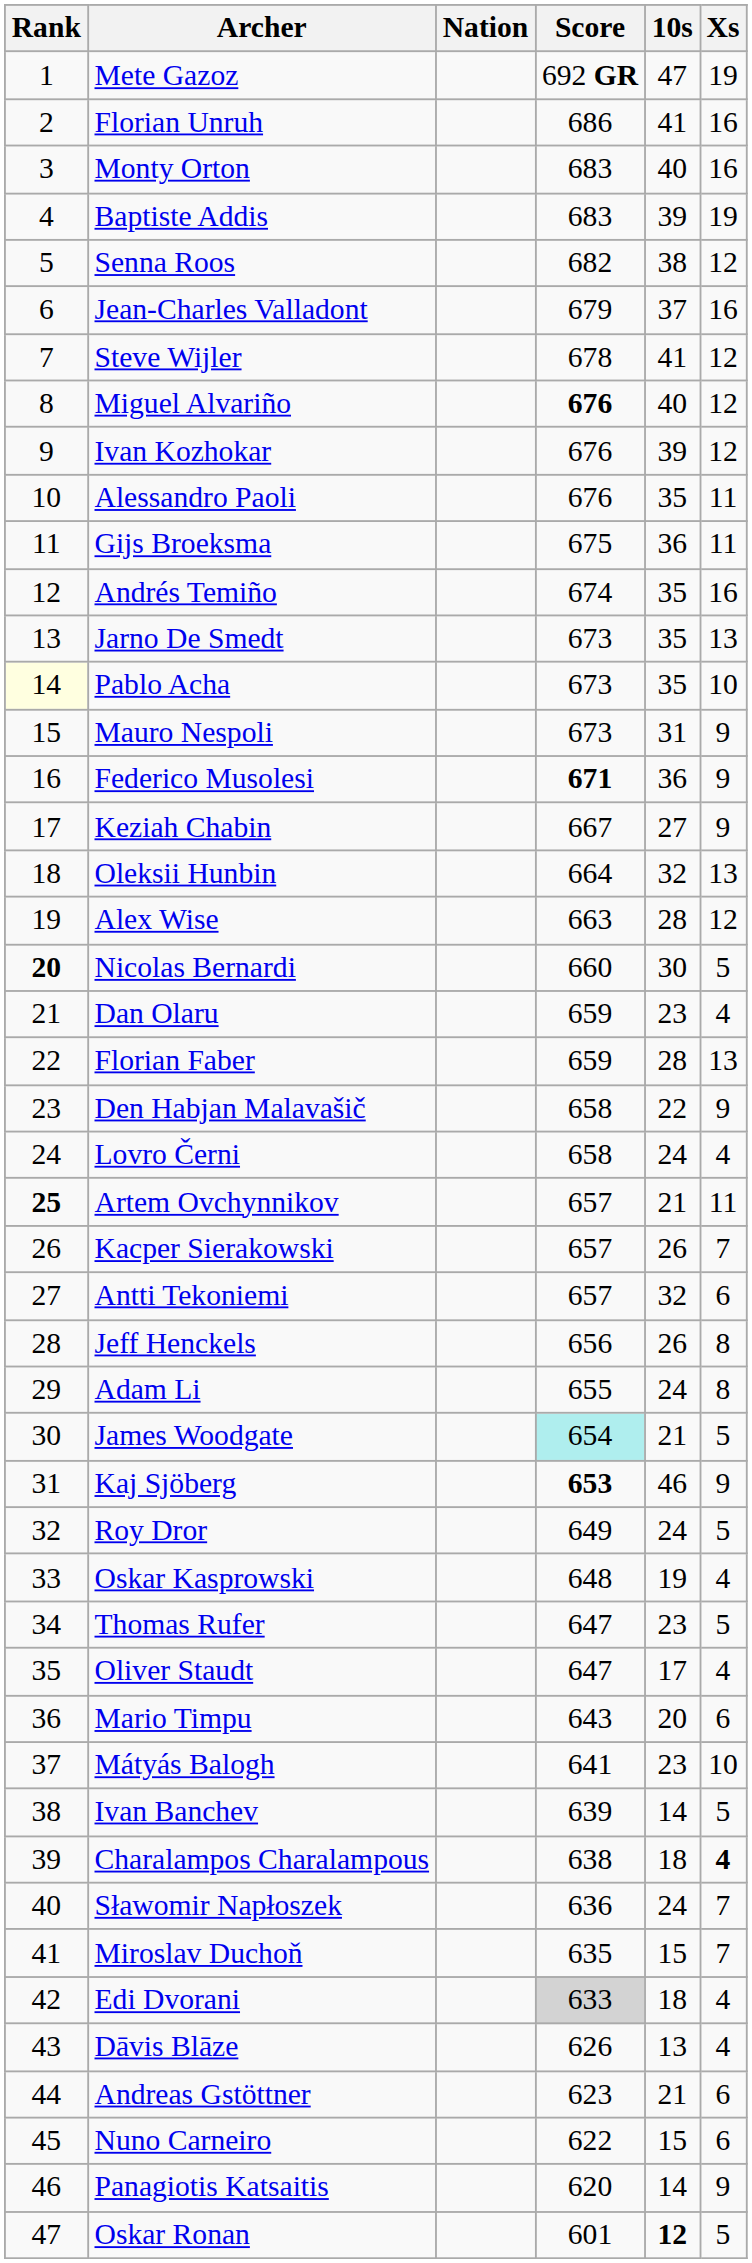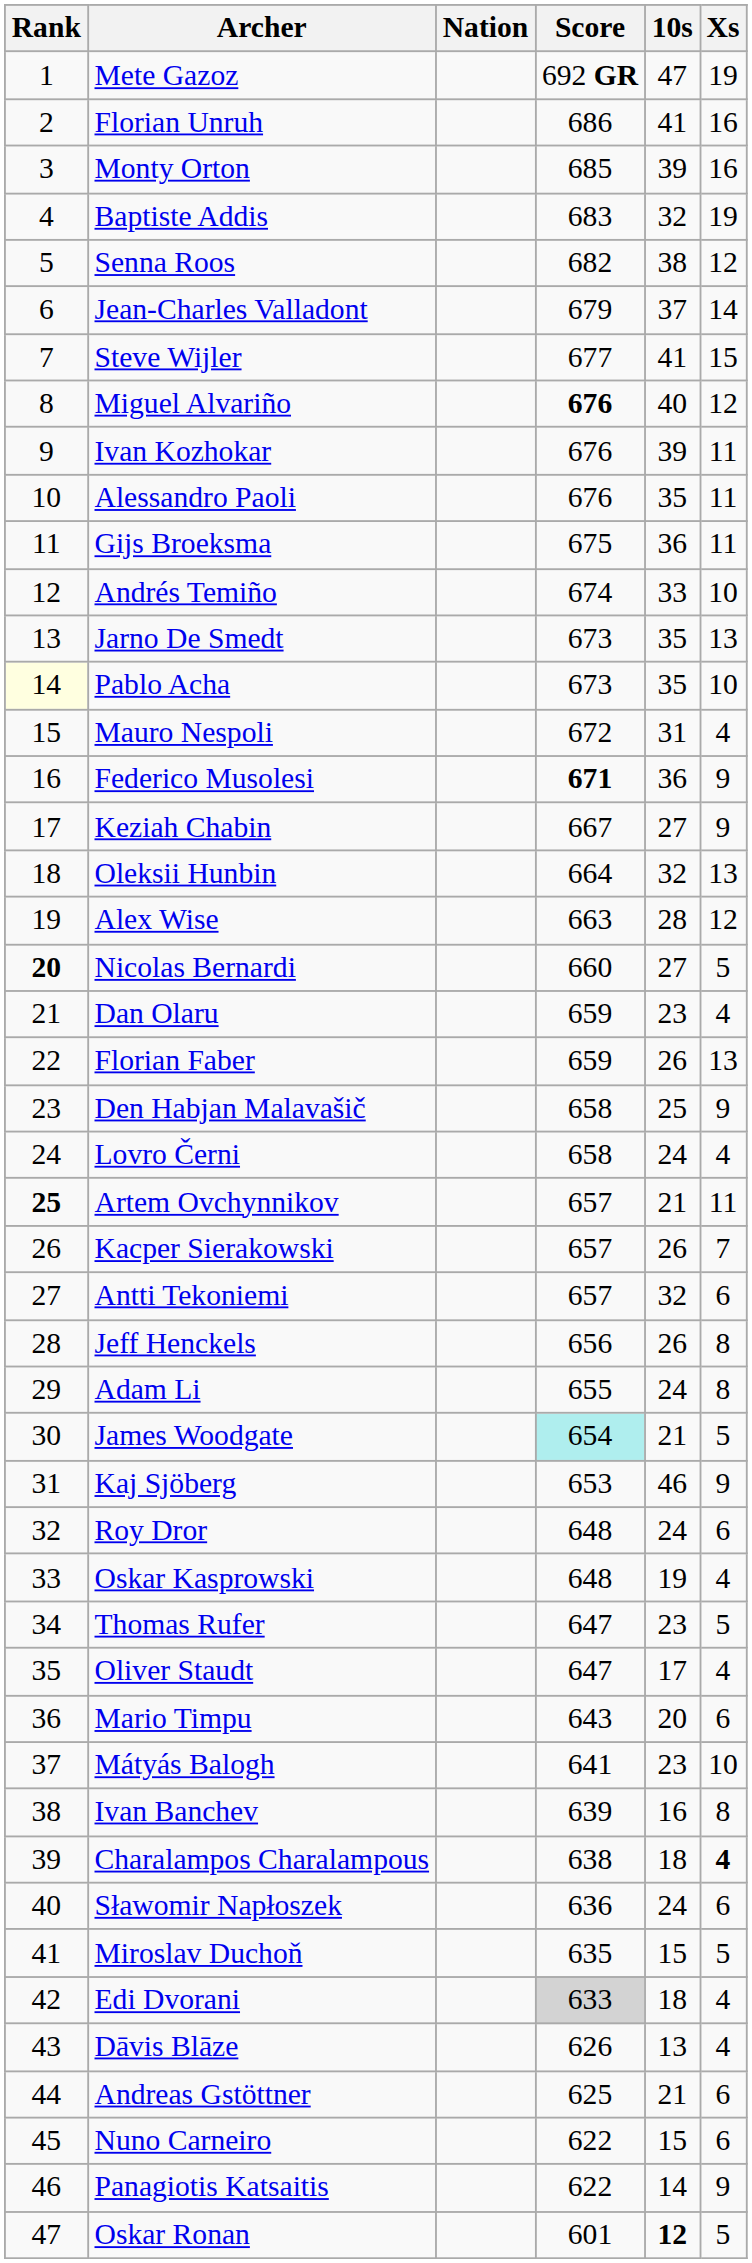 <table class="wikitable sortable" style="text-align:center">
 <tr>
 <th>Rank</th>
 <th>Archer</th>
 <th>Nation</th>
 <th>Score</th>
 <th>10s</th>
 <th>Xs</th>
 </tr>
 <tr>
 <td>1</td>
 <td align=left><a href='#'>Mete Gazoz</a></td>
 <td align=left></td>
 <td>692 <strong>GR</strong></td>
 <td>47</td>
 <td>19</td>
 </tr>
 <tr>
 <td>2</td>
 <td align=left><a href='#'>Florian Unruh</a></td>
 <td align=left></td>
 <td>686</td>
 <td>41</td>
 <td>16</td>
 </tr>
 <tr>
 <td>3</td>
 <td align=left><a href='#'>Monty Orton</a></td>
 <td align=left></td>
-<td>683</td>
-<td>40</td>
+<td>685</td>
+<td>39</td>
 <td>16</td>
 </tr>
 <tr>
 <td>4</td>
 <td align=left><a href='#'>Baptiste Addis</a></td>
 <td align=left></td>
 <td>683</td>
-<td>39</td>
+<td>32</td>
 <td>19</td>
 </tr>
 <tr>
 <td>5</td>
 <td align=left><a href='#'>Senna Roos</a></td>
 <td align=left></td>
 <td>682</td>
 <td>38</td>
 <td>12</td>
 </tr>
 <tr>
 <td>6</td>
 <td align=left><a href='#'>Jean-Charles Valladont</a></td>
 <td align=left></td>
 <td>679</td>
 <td>37</td>
-<td>16</td>
+<td>14</td>
 </tr>
 <tr>
 <td>7</td>
 <td align=left><a href='#'>Steve Wijler</a></td>
 <td align=left></td>
-<td>678</td>
+<td>677</td>
 <td>41</td>
-<td>12</td>
+<td>15</td>
 </tr>
 <tr>
 <td>8</td>
 <td align=left><a href='#'>Miguel Alvariño</a></td>
 <td align=left></td>
 <td><strong>676</strong></td>
 <td>40</td>
 <td>12</td>
 </tr>
 <tr>
 <td>9</td>
 <td align=left><a href='#'>Ivan Kozhokar</a></td>
 <td align=left></td>
 <td>676</td>
 <td>39</td>
-<td>12</td>
+<td>11</td>
 </tr>
 <tr>
 <td>10</td>
 <td align=left><a href='#'>Alessandro Paoli</a></td>
 <td align=left></td>
 <td>676</td>
 <td>35</td>
 <td>11</td>
 </tr>
 <tr>
 <td>11</td>
 <td align=left><a href='#'>Gijs Broeksma</a></td>
 <td align=left></td>
 <td>675</td>
 <td>36</td>
 <td>11</td>
 </tr>
 <tr>
 <td>12</td>
 <td align=left><a href='#'>Andrés Temiño</a></td>
 <td align=left></td>
 <td>674</td>
-<td>35</td>
-<td>16</td>
+<td>33</td>
+<td>10</td>
 </tr>
 <tr>
 <td>13</td>
 <td align=left><a href='#'>Jarno De Smedt</a></td>
 <td align=left></td>
 <td>673</td>
 <td>35</td>
 <td>13</td>
 </tr>
 <tr>
 <td style="background: lightyellow;">14</td>
 <td align=left><a href='#'>Pablo Acha</a></td>
 <td align=left></td>
 <td>673</td>
 <td>35</td>
 <td>10</td>
 </tr>
 <tr>
 <td>15</td>
 <td align=left><a href='#'>Mauro Nespoli</a></td>
 <td align=left></td>
-<td>673</td>
+<td>672</td>
 <td>31</td>
-<td>9</td>
+<td>4</td>
 </tr>
 <tr>
 <td>16</td>
 <td align=left><a href='#'>Federico Musolesi</a></td>
 <td align=left></td>
 <td><strong>671</strong></td>
 <td>36</td>
 <td>9</td>
 </tr>
 <tr>
 <td>17</td>
 <td align=left><a href='#'>Keziah Chabin</a></td>
 <td align=left></td>
 <td>667</td>
 <td>27</td>
 <td>9</td>
 </tr>
 <tr>
 <td>18</td>
 <td align=left><a href='#'>Oleksii Hunbin</a></td>
 <td align=left></td>
 <td>664</td>
 <td>32</td>
 <td>13</td>
 </tr>
 <tr>
 <td>19</td>
 <td align=left><a href='#'>Alex Wise</a></td>
 <td align=left></td>
 <td>663</td>
 <td>28</td>
 <td>12</td>
 </tr>
 <tr>
 <td><strong>20</strong></td>
 <td align=left><a href='#'>Nicolas Bernardi</a></td>
 <td align=left></td>
 <td>660</td>
-<td>30</td>
+<td>27</td>
 <td>5</td>
 </tr>
 <tr>
 <td>21</td>
 <td align=left><a href='#'>Dan Olaru</a></td>
 <td align=left></td>
 <td>659</td>
 <td>23</td>
 <td>4</td>
 </tr>
 <tr>
 <td>22</td>
 <td align=left><a href='#'>Florian Faber</a></td>
 <td align=left></td>
 <td>659</td>
-<td>28</td>
+<td>26</td>
 <td>13</td>
 </tr>
 <tr>
 <td>23</td>
 <td align=left><a href='#'>Den Habjan Malavašič</a></td>
 <td align=left></td>
 <td>658</td>
-<td>22</td>
+<td>25</td>
 <td>9</td>
 </tr>
 <tr>
 <td>24</td>
 <td align=left><a href='#'>Lovro Černi</a></td>
 <td align=left></td>
 <td>658</td>
 <td>24</td>
 <td>4</td>
 </tr>
 <tr>
 <td><strong>25</strong></td>
 <td align=left><a href='#'>Artem Ovchynnikov</a></td>
 <td align=left></td>
 <td>657</td>
 <td>21</td>
 <td>11</td>
 </tr>
 <tr>
 <td>26</td>
 <td align=left><a href='#'>Kacper Sierakowski</a></td>
 <td align=left></td>
 <td>657</td>
 <td>26</td>
 <td>7</td>
 </tr>
 <tr>
 <td>27</td>
 <td align=left><a href='#'>Antti Tekoniemi</a></td>
 <td align=left></td>
 <td>657</td>
 <td>32</td>
 <td>6</td>
 </tr>
 <tr>
 <td>28</td>
 <td align=left><a href='#'>Jeff Henckels</a></td>
 <td align=left></td>
 <td>656</td>
 <td>26</td>
 <td>8</td>
 </tr>
 <tr>
 <td>29</td>
 <td align=left><a href='#'>Adam Li</a></td>
 <td align=left></td>
 <td>655</td>
 <td>24</td>
 <td>8</td>
 </tr>
 <tr>
 <td>30</td>
 <td align=left><a href='#'>James Woodgate</a></td>
 <td align=left></td>
 <td style="background: paleturquoise;">654</td>
 <td>21</td>
 <td>5</td>
 </tr>
 <tr>
 <td>31</td>
 <td align=left><a href='#'>Kaj Sjöberg</a></td>
 <td align=left></td>
-<td><strong>653</strong></td>
+<td>653</td>
 <td>46</td>
 <td>9</td>
 </tr>
 <tr>
 <td>32</td>
 <td align=left><a href='#'>Roy Dror</a></td>
 <td align=left></td>
-<td>649</td>
+<td>648</td>
 <td>24</td>
-<td>5</td>
+<td>6</td>
 </tr>
 <tr>
 <td>33</td>
 <td align=left><a href='#'>Oskar Kasprowski</a></td>
 <td align=left></td>
 <td>648</td>
 <td>19</td>
 <td>4</td>
 </tr>
 <tr>
 <td>34</td>
 <td align=left><a href='#'>Thomas Rufer</a></td>
 <td align=left></td>
 <td>647</td>
 <td>23</td>
 <td>5</td>
 </tr>
 <tr>
 <td>35</td>
 <td align=left><a href='#'>Oliver Staudt</a></td>
 <td align=left></td>
 <td>647</td>
 <td>17</td>
 <td>4</td>
 </tr>
 <tr>
 <td>36</td>
 <td align=left><a href='#'>Mario Timpu</a></td>
 <td align=left></td>
 <td>643</td>
 <td>20</td>
 <td>6</td>
 </tr>
 <tr>
 <td>37</td>
 <td align=left><a href='#'>Mátyás Balogh</a></td>
 <td align=left></td>
 <td>641</td>
 <td>23</td>
 <td>10</td>
 </tr>
 <tr>
 <td>38</td>
 <td align=left><a href='#'>Ivan Banchev</a></td>
 <td align=left></td>
 <td>639</td>
-<td>14</td>
-<td>5</td>
+<td>16</td>
+<td>8</td>
 </tr>
 <tr>
 <td>39</td>
 <td align=left><a href='#'>Charalampos Charalampous</a></td>
 <td align=left></td>
 <td>638</td>
 <td>18</td>
 <td><strong>4</strong></td>
 </tr>
 <tr>
 <td>40</td>
 <td align=left><a href='#'>Sławomir Napłoszek</a></td>
 <td align=left></td>
 <td>636</td>
 <td>24</td>
-<td>7</td>
+<td>6</td>
 </tr>
 <tr>
 <td>41</td>
 <td align=left><a href='#'>Miroslav Duchoň</a></td>
 <td align=left></td>
 <td>635</td>
 <td>15</td>
-<td>7</td>
+<td>5</td>
 </tr>
 <tr>
 <td>42</td>
 <td align=left><a href='#'>Edi Dvorani</a></td>
 <td align=left></td>
 <td style="background: lightgrey;">633</td>
 <td>18</td>
 <td>4</td>
 </tr>
 <tr>
 <td>43</td>
 <td align=left><a href='#'>Dāvis Blāze</a></td>
 <td align=left></td>
 <td>626</td>
 <td>13</td>
 <td>4</td>
 </tr>
 <tr>
 <td>44</td>
 <td align=left><a href='#'>Andreas Gstöttner</a></td>
 <td align=left></td>
-<td>623</td>
+<td>625</td>
 <td>21</td>
 <td>6</td>
 </tr>
 <tr>
 <td>45</td>
 <td align=left><a href='#'>Nuno Carneiro</a></td>
 <td align=left></td>
 <td>622</td>
 <td>15</td>
 <td>6</td>
 </tr>
 <tr>
 <td>46</td>
 <td align=left><a href='#'>Panagiotis Katsaitis</a></td>
 <td align=left></td>
-<td>620</td>
+<td>622</td>
 <td>14</td>
 <td>9</td>
 </tr>
 <tr>
 <td>47</td>
 <td align=left><a href='#'>Oskar Ronan</a></td>
 <td align=left></td>
 <td>601</td>
 <td><strong>12</strong></td>
 <td>5</td>
 </tr>
 </table>
